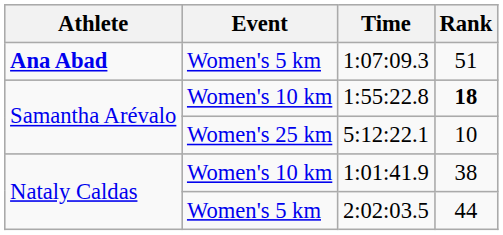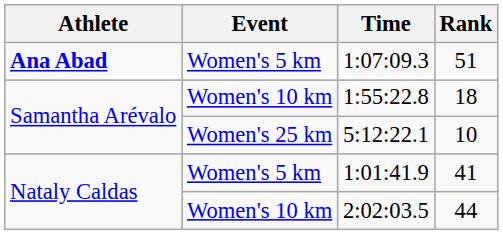 <table class=wikitable style="font-size:90%;">
 <tr>
 <th>Athlete</th>
 <th>Event</th>
 <th>Time</th>
 <th>Rank</th>
 </tr>
 <tr align=center>
 <td align=left><strong><a href='#'>Ana Abad</a></strong></td>
 <td align=left><a href='#'>Women's 5 km</a></td>
 <td>1:07:09.3</td>
 <td>51</td>
 </tr>
 <tr align=center>
 <td align=left rowspan=2><a href='#'>Samantha Arévalo</a></td>
 <td align=left><a href='#'>Women's 10 km</a></td>
 <td>1:55:22.8</td>
-<td><strong>18</strong></td>
+<td>18</td>
 </tr>
 <tr align=center>
 <td align=left><a href='#'>Women's 25 km</a></td>
 <td>5:12:22.1</td>
 <td>10</td>
 </tr>
 <tr align=center>
 <td align=left rowspan=2><a href='#'>Nataly Caldas</a></td>
-<td align=left><a href='#'>Women's 10 km</a></td>
+<td align=left><a href='#'>Women's 5 km</a></td>
 <td>1:01:41.9</td>
-<td>38</td>
+<td>41</td>
 </tr>
 <tr align=center>
-<td align=left><a href='#'>Women's 5 km</a></td>
+<td align=left><a href='#'>Women's 10 km</a></td>
 <td>2:02:03.5</td>
 <td>44</td>
 </tr>
 </table>
